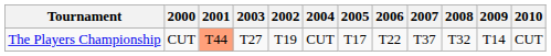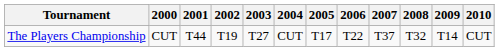 <table class="wikitable" style="font-size:95%;text-align:center;">
 <tr>
 <th>Tournament</th>
 <th>2000</th>
 <th>2001</th>
+<th>2002</th>
 <th>2003</th>
-<th>2002</th>
 <th>2004</th>
 <th>2005</th>
 <th>2006</th>
 <th>2007</th>
 <th>2008</th>
 <th>2009</th>
 <th>2010</th>
 </tr>
 <tr>
 <td align=left><a href='#'>The Players Championship</a></td>
 <td>CUT</td>
-<td style="background: lightsalmon;">T44</td>
+<td>T44</td>
+<td>T19</td>
 <td>T27</td>
-<td>T19</td>
 <td>CUT</td>
 <td>T17</td>
 <td>T22</td>
 <td>T37</td>
 <td>T32</td>
 <td>T14</td>
 <td>CUT</td>
 </tr>
 </table>
